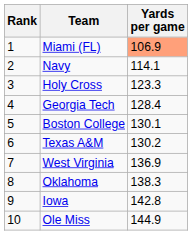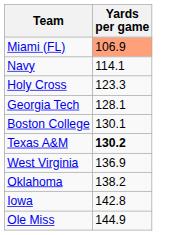 <table class="wikitable sortable">
 <tr>
-<th>Rank</th>
 <th>Team</th>
 <th>Yards<br>per game</th>
 </tr>
 <tr>
-<td>1</td>
 <td><a href='#'>Miami (FL)</a></td>
 <td style="background: lightsalmon;">106.9</td>
 </tr>
 <tr>
-<td>2</td>
 <td><a href='#'>Navy</a></td>
 <td>114.1</td>
 </tr>
 <tr>
-<td>3</td>
 <td><a href='#'>Holy Cross</a></td>
 <td>123.3</td>
 </tr>
 <tr>
-<td>4</td>
 <td><a href='#'>Georgia Tech</a></td>
-<td>128.4</td>
+<td>128.1</td>
 </tr>
 <tr>
-<td>5</td>
 <td><a href='#'>Boston College</a></td>
 <td>130.1</td>
 </tr>
 <tr>
-<td>6</td>
 <td><a href='#'>Texas A&M</a></td>
-<td>130.2</td>
+<td><strong>130.2</strong></td>
 </tr>
 <tr>
-<td>7</td>
 <td><a href='#'>West Virginia</a></td>
 <td>136.9</td>
 </tr>
 <tr>
-<td>8</td>
 <td><a href='#'>Oklahoma</a></td>
-<td>138.3</td>
+<td>138.2</td>
 </tr>
 <tr>
-<td>9</td>
 <td><a href='#'>Iowa</a></td>
 <td>142.8</td>
 </tr>
 <tr>
-<td>10</td>
 <td><a href='#'>Ole Miss</a></td>
 <td>144.9</td>
 </tr>
 </table>
